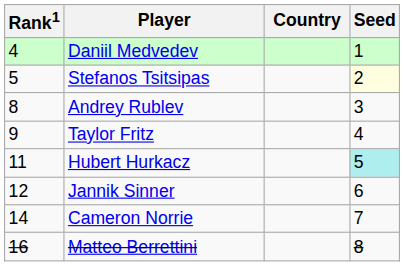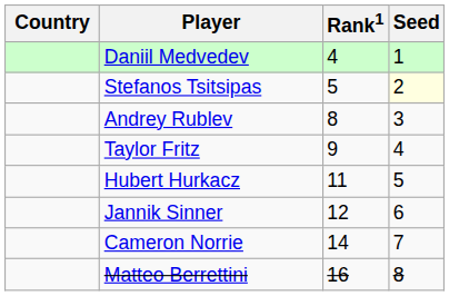 <table class="sortable wikitable">
 <tr>
+<th width="70">Country</th>
+<th width="175">Player</th>
 <th>Rank<sup>1</sup></th>
-<th width="175">Player</th>
-<th width="70">Country</th>
 <th>Seed</th>
 </tr>
 <tr bgcolor=#cfc>
+<td></td>
+<td><a href='#'>Daniil Medvedev</a></td>
 <td>4</td>
-<td><a href='#'>Daniil Medvedev</a></td>
-<td></td>
 <td>1</td>
 </tr>
 <tr>
+<td></td>
+<td><a href='#'>Stefanos Tsitsipas</a></td>
 <td>5</td>
-<td><a href='#'>Stefanos Tsitsipas</a></td>
-<td></td>
 <td style="background: lightyellow;">2</td>
 </tr>
 <tr>
+<td></td>
+<td><a href='#'>Andrey Rublev</a></td>
 <td>8</td>
-<td><a href='#'>Andrey Rublev</a></td>
-<td></td>
 <td>3</td>
 </tr>
 <tr>
+<td></td>
+<td><a href='#'>Taylor Fritz</a></td>
 <td>9</td>
-<td><a href='#'>Taylor Fritz</a></td>
-<td></td>
 <td>4</td>
 </tr>
 <tr>
+<td></td>
+<td><a href='#'>Hubert Hurkacz</a></td>
 <td>11</td>
-<td><a href='#'>Hubert Hurkacz</a></td>
-<td></td>
-<td style="background: paleturquoise;">5</td>
+<td>5</td>
 </tr>
 <tr>
+<td></td>
+<td><a href='#'>Jannik Sinner</a></td>
 <td>12</td>
-<td><a href='#'>Jannik Sinner</a></td>
-<td></td>
 <td>6</td>
 </tr>
 <tr>
+<td></td>
+<td><a href='#'>Cameron Norrie</a></td>
 <td>14</td>
-<td><a href='#'>Cameron Norrie</a></td>
-<td></td>
 <td>7</td>
 </tr>
 <tr>
+<td><s></s></td>
+<td><s><a href='#'>Matteo Berrettini</a></s></td>
 <td><s>16</s></td>
-<td><s><a href='#'>Matteo Berrettini</a></s></td>
-<td><s></s></td>
 <td><s>8</s></td>
 </tr>
 </table>
